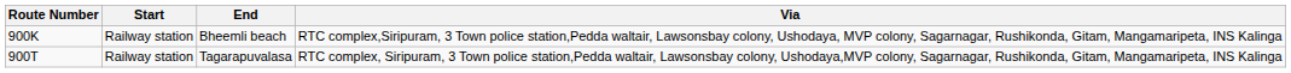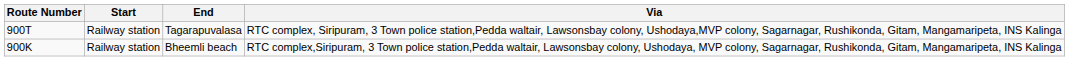 <table class="sortable wikitable">
 <tr>
 <th>Route Number</th>
 <th>Start</th>
 <th>End</th>
 <th>Via</th>
 </tr>
 <tr>
+<td>900T</td>
+<td>Railway station</td>
+<td>Tagarapuvalasa</td>
+<td>RTC complex, Siripuram, 3 Town police station,Pedda waltair, Lawsonsbay colony, Ushodaya,MVP colony, Sagarnagar, Rushikonda, Gitam, Mangamaripeta, INS Kalinga</td>
+</tr>
+<tr>
 <td>900K</td>
 <td>Railway station</td>
 <td>Bheemli beach</td>
 <td>RTC complex,Siripuram, 3 Town police station,Pedda waltair, Lawsonsbay colony, Ushodaya, MVP colony, Sagarnagar, Rushikonda, Gitam, Mangamaripeta, INS Kalinga</td>
 </tr>
-<tr>
-<td>900T</td>
-<td>Railway station</td>
-<td>Tagarapuvalasa</td>
-<td>RTC complex, Siripuram, 3 Town police station,Pedda waltair, Lawsonsbay colony, Ushodaya,MVP colony, Sagarnagar, Rushikonda, Gitam, Mangamaripeta, INS Kalinga</td>
-</tr>
 </table>
